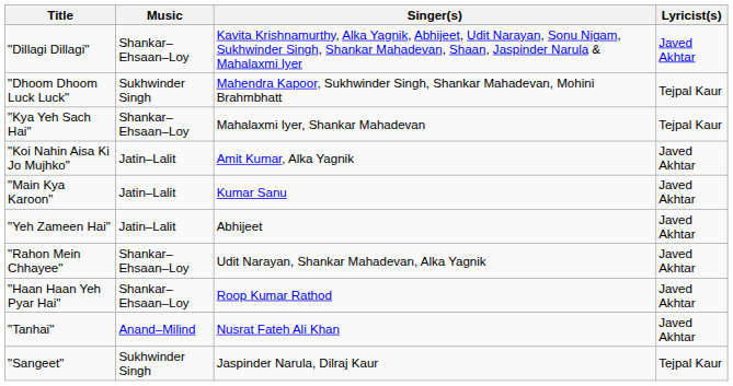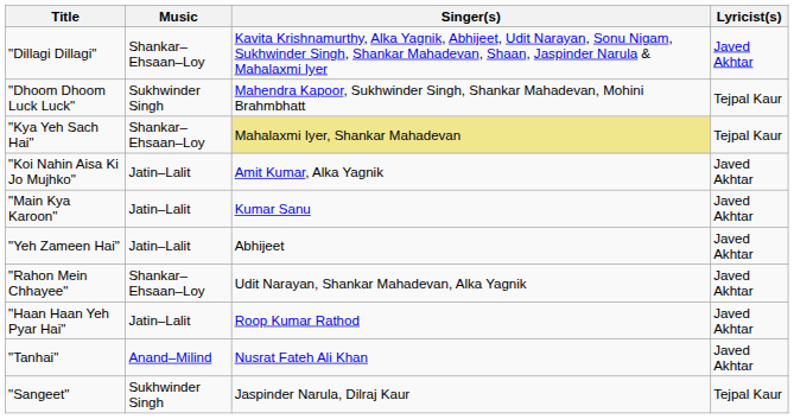 <table class="wikitable" style="font-size:95%;">
 <tr>
 <th>Title</th>
 <th>Music</th>
 <th>Singer(s)</th>
 <th>Lyricist(s)</th>
 </tr>
 <tr>
 <td>"Dillagi Dillagi"</td>
 <td>Shankar–Ehsaan–Loy</td>
 <td><a href='#'>Kavita Krishnamurthy</a>, <a href='#'>Alka Yagnik</a>, <a href='#'>Abhijeet</a>, <a href='#'>Udit Narayan</a>, <a href='#'>Sonu Nigam</a>, <a href='#'>Sukhwinder Singh</a>, <a href='#'>Shankar Mahadevan</a>, <a href='#'>Shaan</a>, <a href='#'>Jaspinder Narula</a> & <a href='#'>Mahalaxmi Iyer</a></td>
 <td><a href='#'>Javed Akhtar</a></td>
 </tr>
 <tr>
 <td>"Dhoom Dhoom Luck Luck"</td>
 <td>Sukhwinder Singh</td>
 <td><a href='#'>Mahendra Kapoor</a>, Sukhwinder Singh, Shankar Mahadevan, Mohini Brahmbhatt</td>
 <td>Tejpal Kaur</td>
 </tr>
 <tr>
 <td>"Kya Yeh Sach Hai"</td>
 <td>Shankar–Ehsaan–Loy</td>
-<td>Mahalaxmi Iyer, Shankar Mahadevan</td>
+<td style="background: khaki;">Mahalaxmi Iyer, Shankar Mahadevan</td>
 <td>Tejpal Kaur</td>
 </tr>
 <tr>
 <td>"Koi Nahin Aisa Ki Jo Mujhko"</td>
 <td>Jatin–Lalit</td>
 <td><a href='#'>Amit Kumar</a>, Alka Yagnik</td>
 <td>Javed Akhtar</td>
 </tr>
 <tr>
 <td>"Main Kya Karoon"</td>
 <td>Jatin–Lalit</td>
 <td><a href='#'>Kumar Sanu</a></td>
 <td>Javed Akhtar</td>
 </tr>
 <tr>
 <td>"Yeh Zameen Hai"</td>
 <td>Jatin–Lalit</td>
 <td>Abhijeet</td>
 <td>Javed Akhtar</td>
 </tr>
 <tr>
 <td>"Rahon Mein Chhayee"</td>
 <td>Shankar–Ehsaan–Loy</td>
 <td>Udit Narayan, Shankar Mahadevan, Alka Yagnik</td>
 <td>Javed Akhtar</td>
 </tr>
 <tr>
 <td>"Haan Haan Yeh Pyar Hai"</td>
-<td>Shankar–Ehsaan–Loy</td>
+<td>Jatin–Lalit</td>
 <td><a href='#'>Roop Kumar Rathod</a></td>
 <td>Javed Akhtar</td>
 </tr>
 <tr>
 <td>"Tanhai"</td>
 <td><a href='#'>Anand–Milind</a></td>
 <td><a href='#'>Nusrat Fateh Ali Khan</a></td>
 <td>Javed Akhtar</td>
 </tr>
 <tr>
 <td>"Sangeet"</td>
 <td>Sukhwinder Singh</td>
 <td>Jaspinder Narula, Dilraj Kaur</td>
 <td>Tejpal Kaur</td>
 </tr>
 </table>
